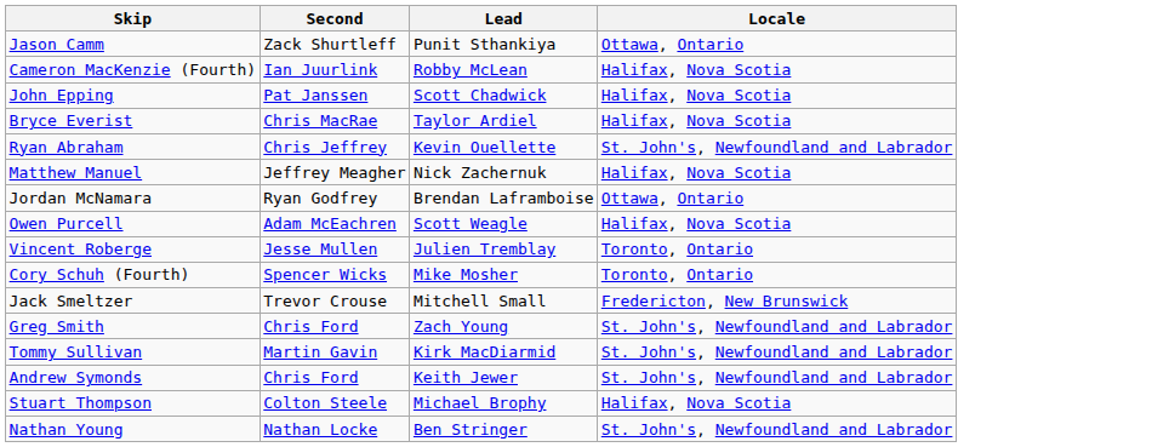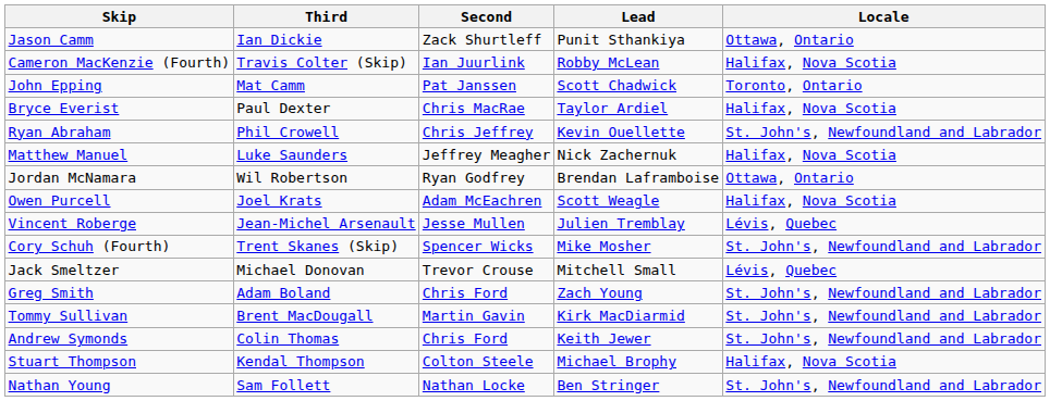 <table class=wikitable>
 <tr>
 <th scope="col">Skip</th>
+<th scope="col">Third</th>
 <th scope="col">Second</th>
 <th scope="col">Lead</th>
 <th scope="col">Locale</th>
 </tr>
 <tr>
 <td><a href='#'>Jason Camm</a></td>
+<td><a href='#'>Ian Dickie</a></td>
 <td>Zack Shurtleff</td>
 <td>Punit Sthankiya</td>
 <td> <a href='#'>Ottawa</a>, <a href='#'>Ontario</a></td>
 </tr>
 <tr>
 <td><a href='#'>Cameron MacKenzie</a> (Fourth)</td>
+<td><a href='#'>Travis Colter</a> (Skip)</td>
 <td><a href='#'>Ian Juurlink</a></td>
 <td><a href='#'>Robby McLean</a></td>
 <td> <a href='#'>Halifax</a>, <a href='#'>Nova Scotia</a></td>
 </tr>
 <tr>
 <td><a href='#'>John Epping</a></td>
+<td><a href='#'>Mat Camm</a></td>
 <td><a href='#'>Pat Janssen</a></td>
 <td><a href='#'>Scott Chadwick</a></td>
-<td> <a href='#'>Halifax</a>, <a href='#'>Nova Scotia</a></td>
+<td> <a href='#'>Toronto</a>, <a href='#'>Ontario</a></td>
 </tr>
 <tr>
 <td><a href='#'>Bryce Everist</a></td>
+<td>Paul Dexter</td>
 <td><a href='#'>Chris MacRae</a></td>
 <td><a href='#'>Taylor Ardiel</a></td>
 <td> <a href='#'>Halifax</a>, <a href='#'>Nova Scotia</a></td>
 </tr>
 <tr>
 <td><a href='#'>Ryan Abraham</a></td>
+<td><a href='#'>Phil Crowell</a></td>
 <td><a href='#'>Chris Jeffrey</a></td>
 <td><a href='#'>Kevin Ouellette</a></td>
 <td> <a href='#'>St. John's</a>, <a href='#'>Newfoundland and Labrador</a></td>
 </tr>
 <tr>
 <td><a href='#'>Matthew Manuel</a></td>
+<td><a href='#'>Luke Saunders</a></td>
 <td>Jeffrey Meagher</td>
 <td>Nick Zachernuk</td>
 <td> <a href='#'>Halifax</a>, <a href='#'>Nova Scotia</a></td>
 </tr>
 <tr>
 <td>Jordan McNamara</td>
+<td>Wil Robertson</td>
 <td>Ryan Godfrey</td>
 <td>Brendan Laframboise</td>
 <td> <a href='#'>Ottawa</a>, <a href='#'>Ontario</a></td>
 </tr>
 <tr>
 <td><a href='#'>Owen Purcell</a></td>
+<td><a href='#'>Joel Krats</a></td>
 <td><a href='#'>Adam McEachren</a></td>
 <td><a href='#'>Scott Weagle</a></td>
 <td> <a href='#'>Halifax</a>, <a href='#'>Nova Scotia</a></td>
 </tr>
 <tr>
 <td><a href='#'>Vincent Roberge</a></td>
+<td><a href='#'>Jean-Michel Arsenault</a></td>
 <td><a href='#'>Jesse Mullen</a></td>
 <td><a href='#'>Julien Tremblay</a></td>
-<td> <a href='#'>Toronto</a>, <a href='#'>Ontario</a></td>
+<td> <a href='#'>Lévis</a>, <a href='#'>Quebec</a></td>
 </tr>
 <tr>
 <td><a href='#'>Cory Schuh</a> (Fourth)</td>
+<td><a href='#'>Trent Skanes</a> (Skip)</td>
 <td><a href='#'>Spencer Wicks</a></td>
 <td><a href='#'>Mike Mosher</a></td>
-<td> <a href='#'>Toronto</a>, <a href='#'>Ontario</a></td>
+<td> <a href='#'>St. John's</a>, <a href='#'>Newfoundland and Labrador</a></td>
 </tr>
 <tr>
 <td>Jack Smeltzer</td>
+<td>Michael Donovan</td>
 <td>Trevor Crouse</td>
 <td>Mitchell Small</td>
-<td> <a href='#'>Fredericton</a>, <a href='#'>New Brunswick</a></td>
+<td> <a href='#'>Lévis</a>, <a href='#'>Quebec</a></td>
 </tr>
 <tr>
 <td><a href='#'>Greg Smith</a></td>
+<td><a href='#'>Adam Boland</a></td>
 <td><a href='#'>Chris Ford</a></td>
 <td><a href='#'>Zach Young</a></td>
 <td> <a href='#'>St. John's</a>, <a href='#'>Newfoundland and Labrador</a></td>
 </tr>
 <tr>
 <td><a href='#'>Tommy Sullivan</a></td>
+<td><a href='#'>Brent MacDougall</a></td>
 <td><a href='#'>Martin Gavin</a></td>
 <td><a href='#'>Kirk MacDiarmid</a></td>
 <td> <a href='#'>St. John's</a>, <a href='#'>Newfoundland and Labrador</a></td>
 </tr>
 <tr>
 <td><a href='#'>Andrew Symonds</a></td>
+<td><a href='#'>Colin Thomas</a></td>
 <td><a href='#'>Chris Ford</a></td>
 <td><a href='#'>Keith Jewer</a></td>
 <td> <a href='#'>St. John's</a>, <a href='#'>Newfoundland and Labrador</a></td>
 </tr>
 <tr>
 <td><a href='#'>Stuart Thompson</a></td>
+<td><a href='#'>Kendal Thompson</a></td>
 <td><a href='#'>Colton Steele</a></td>
 <td><a href='#'>Michael Brophy</a></td>
 <td> <a href='#'>Halifax</a>, <a href='#'>Nova Scotia</a></td>
 </tr>
 <tr>
 <td><a href='#'>Nathan Young</a></td>
+<td><a href='#'>Sam Follett</a></td>
 <td><a href='#'>Nathan Locke</a></td>
 <td><a href='#'>Ben Stringer</a></td>
 <td> <a href='#'>St. John's</a>, <a href='#'>Newfoundland and Labrador</a></td>
 </tr>
 </table>
